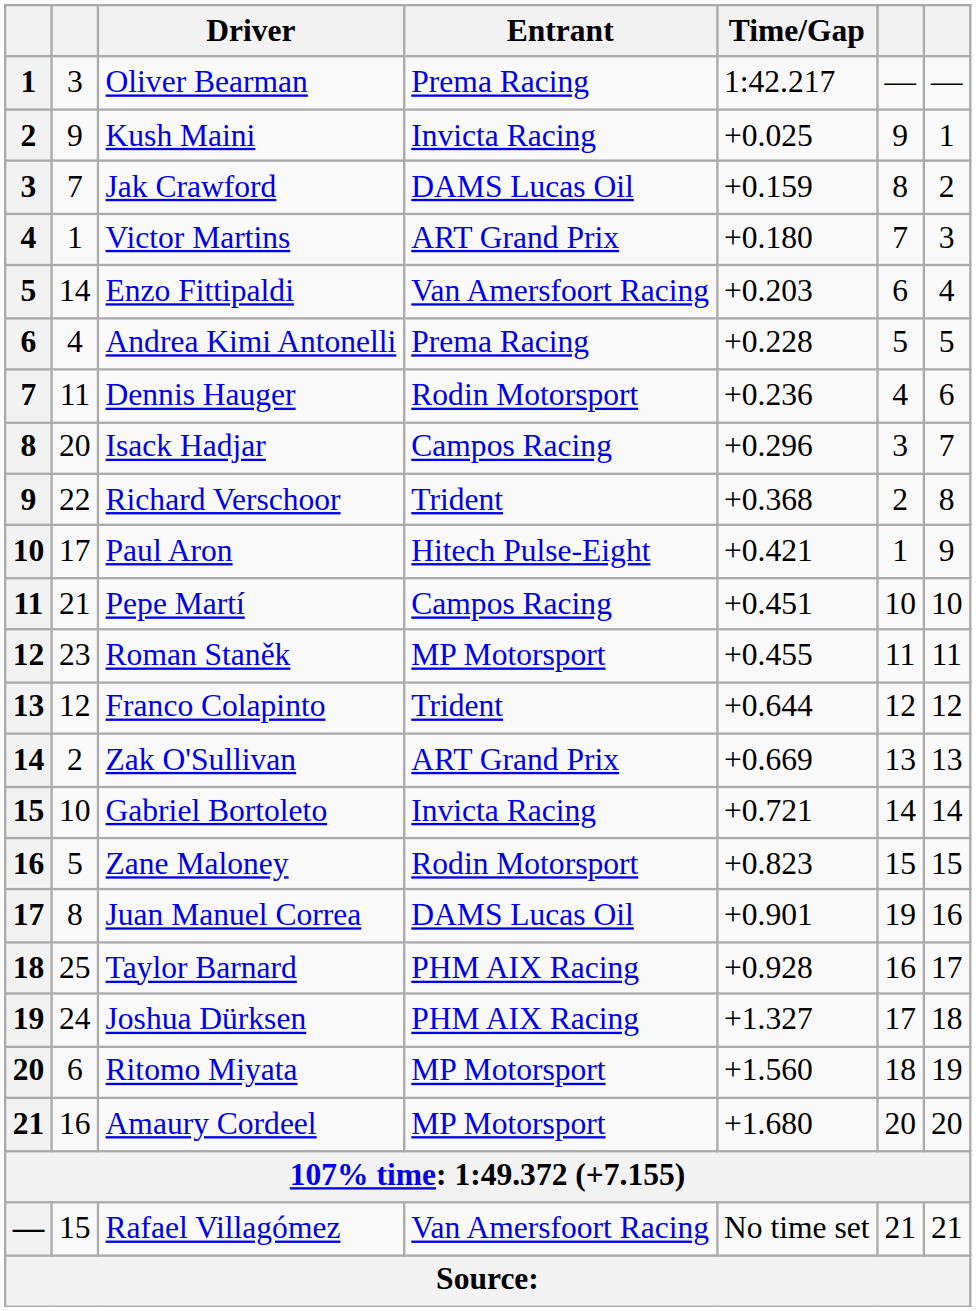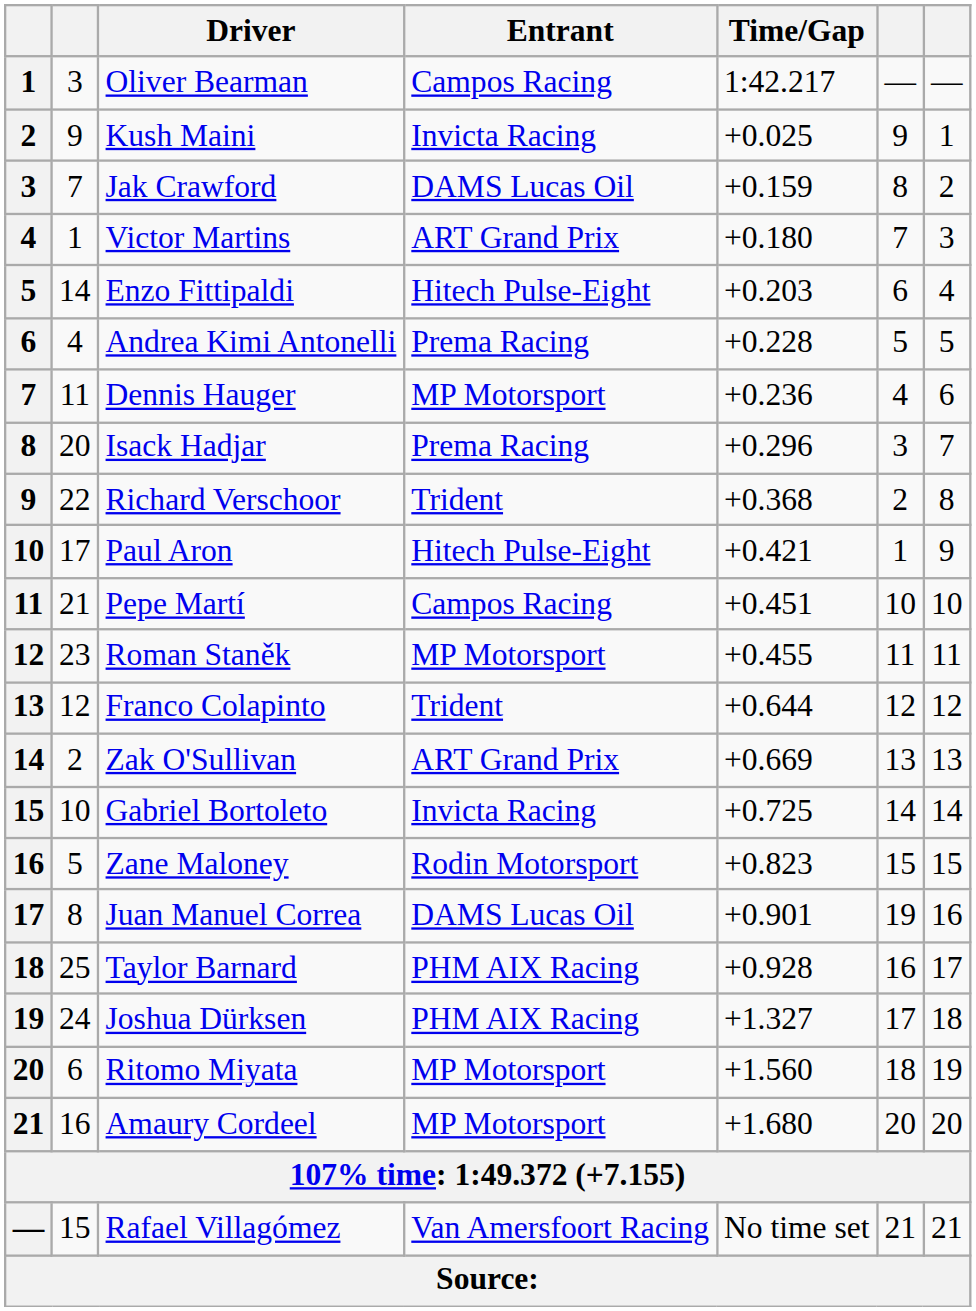 <table class="wikitable" style="font-size:85%">
 <tr>
 <th scope="col"></th>
 <th scope="col"></th>
 <th scope="col">Driver</th>
 <th scope="col">Entrant</th>
 <th scope="col">Time/Gap</th>
 <th scope="col"></th>
 <th scope="col"></th>
 </tr>
 <tr>
 <th>1</th>
 <td align="center">3</td>
 <td nowrap=""> <a href='#'>Oliver Bearman</a></td>
-<td><a href='#'>Prema Racing</a></td>
+<td><a href='#'>Campos Racing</a></td>
 <td>1:42.217</td>
 <td align="center">—</td>
 <td align="center">—</td>
 </tr>
 <tr>
 <th>2</th>
 <td align="center">9</td>
 <td> <a href='#'>Kush Maini</a></td>
 <td><a href='#'>Invicta Racing</a></td>
 <td>+0.025</td>
 <td align="center">9</td>
 <td align="center">1</td>
 </tr>
 <tr>
 <th>3</th>
 <td align="center">7</td>
 <td> <a href='#'>Jak Crawford</a></td>
 <td><a href='#'>DAMS Lucas Oil</a></td>
 <td>+0.159</td>
 <td align="center">8</td>
 <td align="center">2</td>
 </tr>
 <tr>
 <th>4</th>
 <td align="center">1</td>
 <td> <a href='#'>Victor Martins</a></td>
 <td><a href='#'>ART Grand Prix</a></td>
 <td>+0.180</td>
 <td align="center">7</td>
 <td align="center">3</td>
 </tr>
 <tr>
 <th>5</th>
 <td align="center">14</td>
 <td> <a href='#'>Enzo Fittipaldi</a></td>
-<td nowrap=""><a href='#'>Van Amersfoort Racing</a></td>
+<td><a href='#'>Hitech Pulse-Eight</a></td>
 <td>+0.203</td>
 <td align="center">6</td>
 <td align="center">4</td>
 </tr>
 <tr>
 <th>6</th>
 <td align="center">4</td>
 <td nowrap=""> <a href='#'>Andrea Kimi Antonelli</a></td>
 <td><a href='#'>Prema Racing</a></td>
 <td>+0.228</td>
 <td align="center">5</td>
 <td align="center">5</td>
 </tr>
 <tr>
 <th>7</th>
 <td align="center">11</td>
 <td> <a href='#'>Dennis Hauger</a></td>
-<td><a href='#'>Rodin Motorsport</a></td>
+<td><a href='#'>MP Motorsport</a></td>
 <td>+0.236</td>
 <td align="center">4</td>
 <td align="center">6</td>
 </tr>
 <tr>
 <th>8</th>
 <td align="center">20</td>
 <td> <a href='#'>Isack Hadjar</a></td>
-<td><a href='#'>Campos Racing</a></td>
+<td><a href='#'>Prema Racing</a></td>
 <td>+0.296</td>
 <td align="center">3</td>
 <td align="center">7</td>
 </tr>
 <tr>
 <th>9</th>
 <td align="center">22</td>
 <td> <a href='#'>Richard Verschoor</a></td>
 <td><a href='#'>Trident</a></td>
 <td>+0.368</td>
 <td align="center">2</td>
 <td align="center">8</td>
 </tr>
 <tr>
 <th>10</th>
 <td align="center">17</td>
 <td> <a href='#'>Paul Aron</a></td>
 <td><a href='#'>Hitech Pulse-Eight</a></td>
 <td>+0.421</td>
 <td align="center">1</td>
 <td align="center">9</td>
 </tr>
 <tr>
 <th>11</th>
 <td align="center">21</td>
 <td> <a href='#'>Pepe Martí</a></td>
 <td><a href='#'>Campos Racing</a></td>
 <td>+0.451</td>
 <td align="center">10</td>
 <td align="center">10</td>
 </tr>
 <tr>
 <th>12</th>
 <td align="center">23</td>
 <td> <a href='#'>Roman Staněk</a></td>
 <td><a href='#'>MP Motorsport</a></td>
 <td>+0.455</td>
 <td align="center">11</td>
 <td align="center">11</td>
 </tr>
 <tr>
 <th>13</th>
 <td align="center">12</td>
 <td> <a href='#'>Franco Colapinto</a></td>
 <td><a href='#'>Trident</a></td>
 <td>+0.644</td>
 <td align="center">12</td>
 <td align="center">12</td>
 </tr>
 <tr>
 <th>14</th>
 <td align="center">2</td>
 <td> <a href='#'>Zak O'Sullivan</a></td>
 <td><a href='#'>ART Grand Prix</a></td>
 <td>+0.669</td>
 <td align="center">13</td>
 <td align="center">13</td>
 </tr>
 <tr>
 <th>15</th>
 <td align="center">10</td>
 <td> <a href='#'>Gabriel Bortoleto</a></td>
 <td><a href='#'>Invicta Racing</a></td>
-<td>+0.721</td>
+<td>+0.725</td>
 <td align="center">14</td>
 <td align="center">14</td>
 </tr>
 <tr>
 <th>16</th>
 <td align="center">5</td>
 <td> <a href='#'>Zane Maloney</a></td>
 <td><a href='#'>Rodin Motorsport</a></td>
 <td>+0.823</td>
 <td align="center">15</td>
 <td align="center">15</td>
 </tr>
 <tr>
 <th>17</th>
 <td align="center">8</td>
 <td> <a href='#'>Juan Manuel Correa</a></td>
 <td><a href='#'>DAMS Lucas Oil</a></td>
 <td>+0.901</td>
 <td align="center">19</td>
 <td align="center">16</td>
 </tr>
 <tr>
 <th>18</th>
 <td align="center">25</td>
 <td> <a href='#'>Taylor Barnard</a></td>
 <td><a href='#'>PHM AIX Racing</a></td>
 <td>+0.928</td>
 <td align="center">16</td>
 <td align="center">17</td>
 </tr>
 <tr>
 <th>19</th>
 <td align="center">24</td>
 <td> <a href='#'>Joshua Dürksen</a></td>
 <td><a href='#'>PHM AIX Racing</a></td>
 <td>+1.327</td>
 <td align="center">17</td>
 <td align="center">18</td>
 </tr>
 <tr>
 <th>20</th>
 <td align="center">6</td>
 <td> <a href='#'>Ritomo Miyata</a></td>
 <td><a href='#'>MP Motorsport</a></td>
 <td>+1.560</td>
 <td align="center">18</td>
 <td align="center">19</td>
 </tr>
 <tr>
 <th>21</th>
 <td align="center">16</td>
 <td> <a href='#'>Amaury Cordeel</a></td>
 <td><a href='#'>MP Motorsport</a></td>
 <td>+1.680</td>
 <td align="center">20</td>
 <td align="center">20</td>
 </tr>
 <tr>
 <th colspan="7"><a href='#'>107% time</a>: 1:49.372 (+7.155)</th>
 </tr>
 <tr>
 <th><strong>—</strong></th>
 <td align="center">15</td>
 <td> <a href='#'>Rafael Villagómez</a></td>
 <td><a href='#'>Van Amersfoort Racing</a></td>
 <td>No time set</td>
 <td align="center">21</td>
 <td align="center">21</td>
 </tr>
 <tr>
 <th colspan="7">Source:</th>
 </tr>
 </table>
